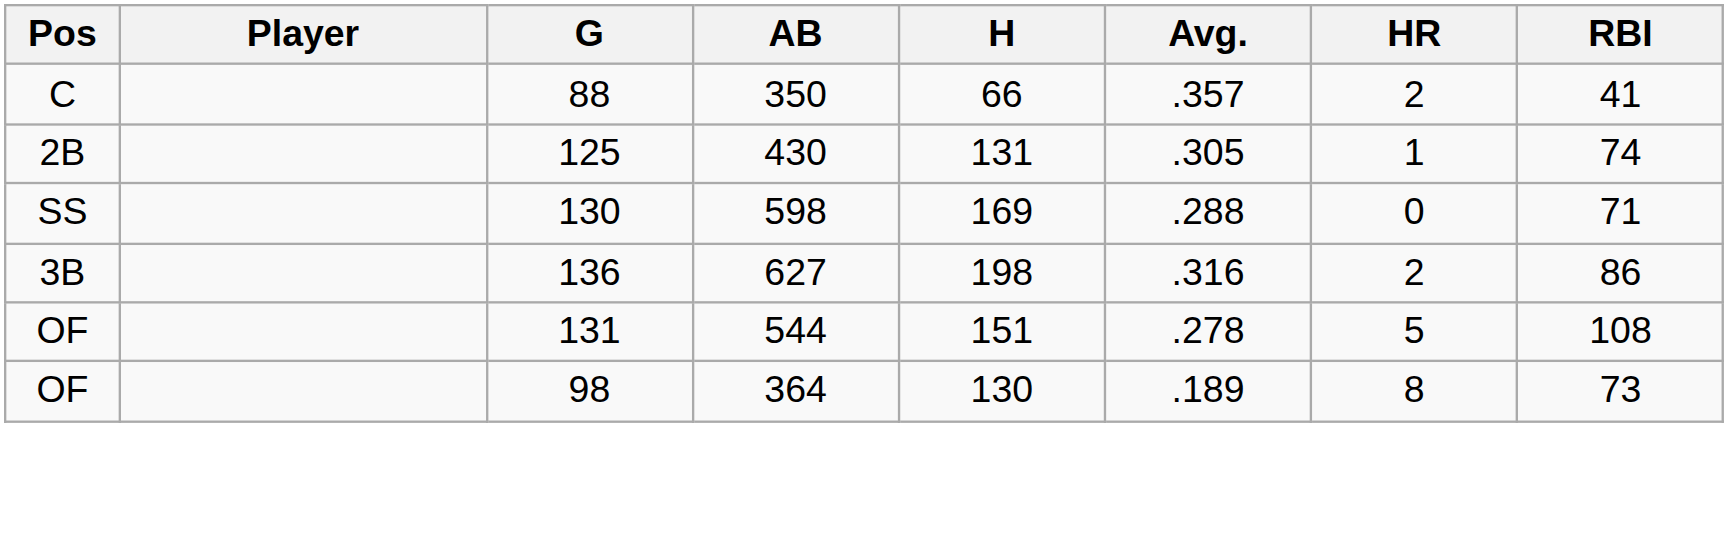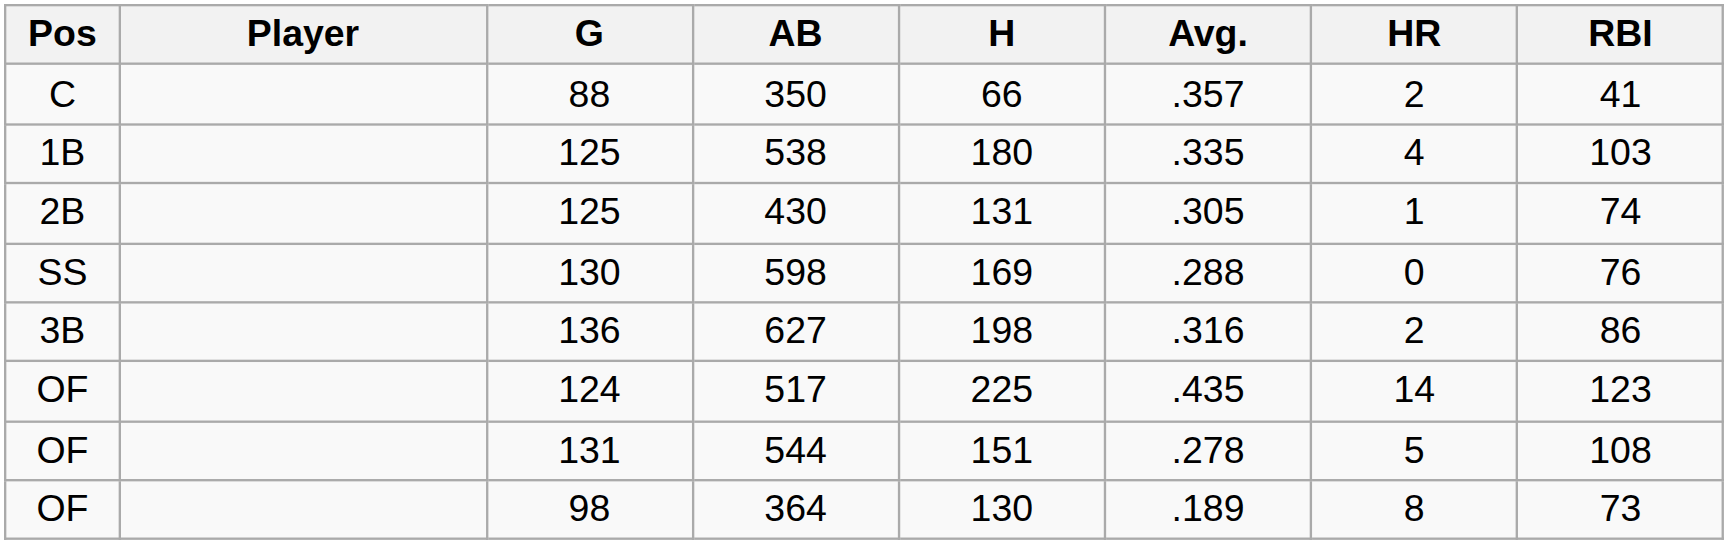 <table class="wikitable sortable">
 <tr>
 <th bgcolor="#DDDDFF" width="5%">Pos</th>
 <th bgcolor="#DDDDFF" width="16%">Player</th>
 <th bgcolor="#DDDDFF" width="9%">G</th>
 <th bgcolor="#DDDDFF" width="9%">AB</th>
 <th bgcolor="#DDDDFF" width="9%">H</th>
 <th bgcolor="#DDDDFF" width="9%">Avg.</th>
 <th bgcolor="#DDDDFF" width="9%">HR</th>
 <th bgcolor="#DDDDFF" width="9%">RBI</th>
 </tr>
 <tr align="center">
 <td>C</td>
 <td></td>
 <td>88</td>
 <td>350</td>
 <td>66</td>
 <td>.357</td>
 <td>2</td>
 <td>41</td>
 </tr>
 <tr align="center">
+<td>1B</td>
+<td></td>
+<td>125</td>
+<td>538</td>
+<td>180</td>
+<td>.335</td>
+<td>4</td>
+<td>103</td>
+</tr>
+<tr align="center">
 <td>2B</td>
 <td></td>
 <td>125</td>
 <td>430</td>
 <td>131</td>
 <td>.305</td>
 <td>1</td>
 <td>74</td>
 </tr>
 <tr align="center">
 <td>SS</td>
 <td></td>
 <td>130</td>
 <td>598</td>
 <td>169</td>
 <td>.288</td>
 <td>0</td>
-<td>71</td>
+<td>76</td>
 </tr>
 <tr align="center">
 <td>3B</td>
 <td></td>
 <td>136</td>
 <td>627</td>
 <td>198</td>
 <td>.316</td>
 <td>2</td>
 <td>86</td>
+</tr>
+<tr align="center">
+<td>OF</td>
+<td></td>
+<td>124</td>
+<td>517</td>
+<td>225</td>
+<td>.435</td>
+<td>14</td>
+<td>123</td>
 </tr>
 <tr align="center">
 <td>OF</td>
 <td></td>
 <td>131</td>
 <td>544</td>
 <td>151</td>
 <td>.278</td>
 <td>5</td>
 <td>108</td>
 </tr>
 <tr align="center">
 <td>OF</td>
 <td></td>
 <td>98</td>
 <td>364</td>
 <td>130</td>
 <td>.189</td>
 <td>8</td>
 <td>73</td>
 </tr>
 </table>
